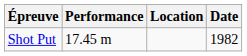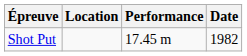 <table class="wikitable" style="border-collapse: collapse; font-size: 95%;">
 <tr>
 <th scope="col">Épreuve</th>
+<th scope="col">Location</th>
 <th scope="col">Performance</th>
-<th scope="col">Location</th>
 <th scope="col">Date</th>
 </tr>
 <tr>
 <td><a href='#'>Shot Put</a></td>
+<td></td>
 <td>17.45 m</td>
-<td></td>
 <td>1982</td>
 </tr>
 </table>
